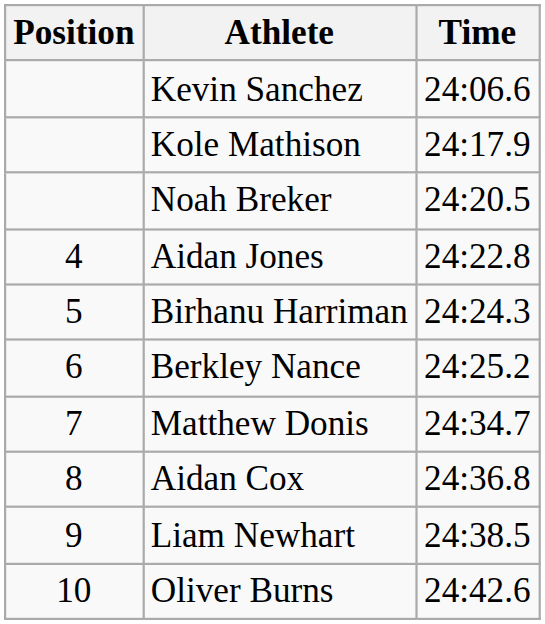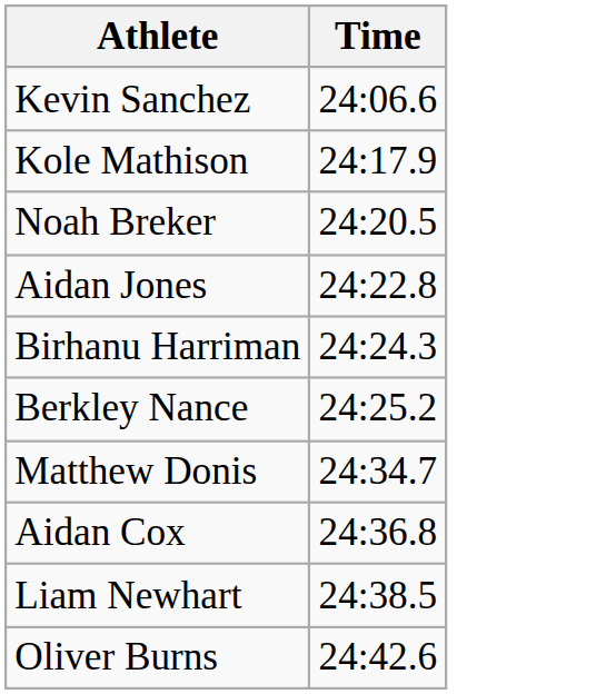 <table class="wikitable sortable">
 <tr>
-<th>Position</th>
 <th>Athlete</th>
 <th>Time</th>
 </tr>
 <tr>
-<td align=center></td>
 <td>Kevin Sanchez</td>
 <td>24:06.6</td>
 </tr>
 <tr>
-<td align=center></td>
 <td>Kole Mathison</td>
 <td>24:17.9</td>
 </tr>
 <tr>
-<td align=center></td>
 <td>Noah Breker</td>
 <td>24:20.5</td>
 </tr>
 <tr>
-<td align=center>4</td>
 <td>Aidan Jones</td>
 <td>24:22.8</td>
 </tr>
 <tr>
-<td align=center>5</td>
 <td>Birhanu Harriman</td>
 <td>24:24.3</td>
 </tr>
 <tr>
-<td align=center>6</td>
 <td>Berkley Nance</td>
 <td>24:25.2</td>
 </tr>
 <tr>
-<td align=center>7</td>
 <td>Matthew Donis</td>
 <td>24:34.7</td>
 </tr>
 <tr>
-<td align=center>8</td>
 <td>Aidan Cox</td>
 <td>24:36.8</td>
 </tr>
 <tr>
-<td align=center>9</td>
 <td>Liam Newhart</td>
 <td>24:38.5</td>
 </tr>
 <tr>
-<td align=center>10</td>
 <td>Oliver Burns</td>
 <td>24:42.6</td>
 </tr>
 </table>
